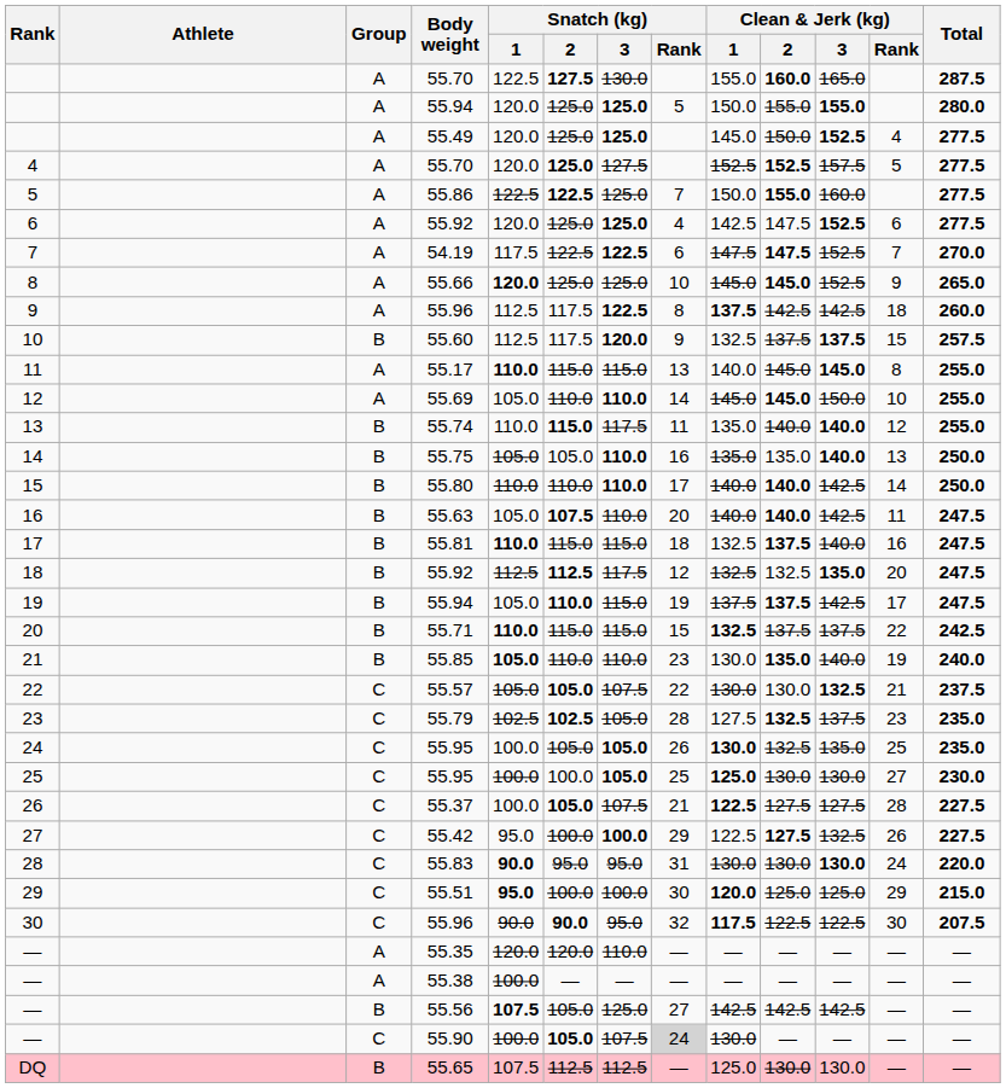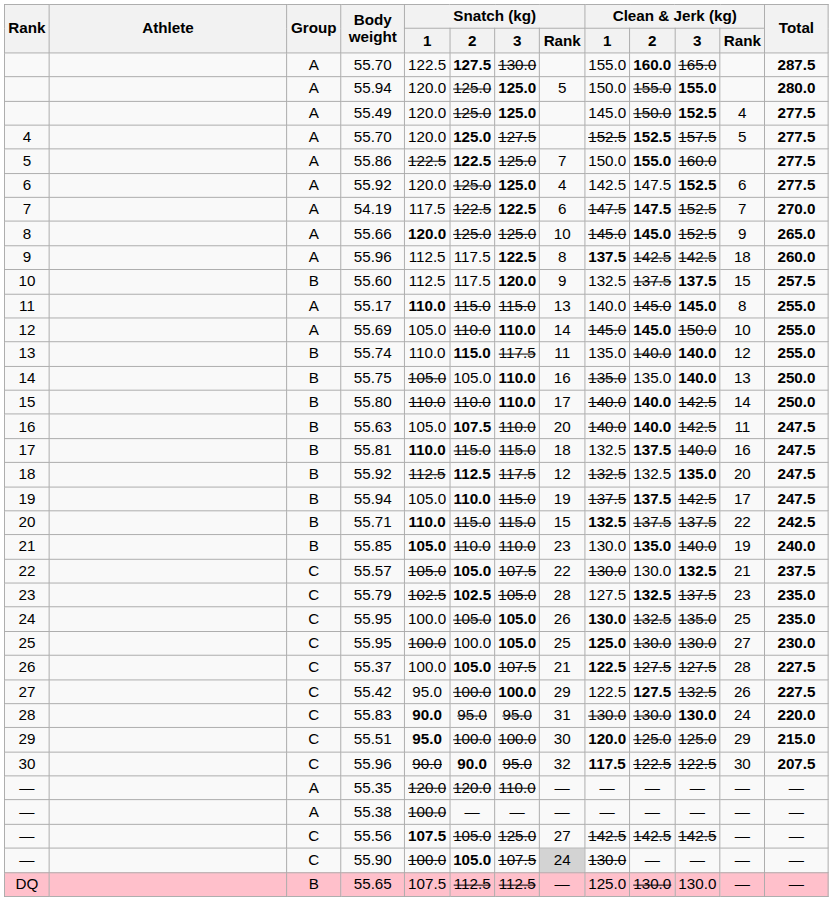 <table class = "wikitable" style="text-align:center;">
 <tr>
 <th rowspan=2 width=40>Rank</th>
 <th rowspan=2 width=250>Athlete</th>
 <th rowspan=2 width=50>Group</th>
 <th rowspan=2 width=60>Body weight</th>
 <th colspan=4>Snatch (kg)</th>
 <th colspan=4>Clean & Jerk (kg)</th>
 <th rowspan=2 width=60>Total</th>
 </tr>
 <tr>
 <th width=40>1</th>
 <th width=40>2</th>
 <th width=40>3</th>
 <th width=40>Rank</th>
 <th width=40>1</th>
 <th width=40>2</th>
 <th width=40>3</th>
 <th width=40>Rank</th>
 </tr>
 <tr>
 <td></td>
 <td align=left></td>
 <td>A</td>
 <td>55.70</td>
 <td>122.5</td>
 <td><strong>127.5</strong></td>
 <td><s>130.0 </s></td>
 <td></td>
 <td>155.0</td>
 <td><strong>160.0</strong></td>
 <td><s>165.0 </s></td>
 <td></td>
 <td><strong>287.5</strong></td>
 </tr>
 <tr>
 <td></td>
 <td align=left></td>
 <td>A</td>
 <td>55.94</td>
 <td>120.0</td>
 <td><s>125.0 </s></td>
 <td><strong>125.0</strong></td>
 <td>5</td>
 <td>150.0</td>
 <td><s>155.0 </s></td>
 <td><strong>155.0</strong></td>
 <td></td>
 <td><strong>280.0</strong></td>
 </tr>
 <tr>
 <td></td>
 <td align=left></td>
 <td>A</td>
 <td>55.49</td>
 <td>120.0</td>
 <td><s>125.0 </s></td>
 <td><strong>125.0</strong></td>
 <td></td>
 <td>145.0</td>
 <td><s>150.0 </s></td>
 <td><strong>152.5</strong></td>
 <td>4</td>
 <td><strong>277.5</strong></td>
 </tr>
 <tr>
 <td>4</td>
 <td align=left></td>
 <td>A</td>
 <td>55.70</td>
 <td>120.0</td>
 <td><strong>125.0</strong></td>
 <td><s>127.5 </s></td>
 <td></td>
 <td><s>152.5 </s></td>
 <td><strong>152.5</strong></td>
 <td><s>157.5 </s></td>
 <td>5</td>
 <td><strong>277.5</strong></td>
 </tr>
 <tr>
 <td>5</td>
 <td align=left></td>
 <td>A</td>
 <td>55.86</td>
 <td><s>122.5 </s></td>
 <td><strong>122.5</strong></td>
 <td><s>125.0 </s></td>
 <td>7</td>
 <td>150.0</td>
 <td><strong>155.0</strong></td>
 <td><s>160.0 </s></td>
 <td></td>
 <td><strong>277.5</strong></td>
 </tr>
 <tr>
 <td>6</td>
 <td align=left></td>
 <td>A</td>
 <td>55.92</td>
 <td>120.0</td>
 <td><s>125.0 </s></td>
 <td><strong>125.0</strong></td>
 <td>4</td>
 <td>142.5</td>
 <td>147.5</td>
 <td><strong>152.5</strong></td>
 <td>6</td>
 <td><strong>277.5</strong></td>
 </tr>
 <tr>
 <td>7</td>
 <td align=left></td>
 <td>A</td>
 <td>54.19</td>
 <td>117.5</td>
 <td><s>122.5 </s></td>
 <td><strong>122.5</strong></td>
 <td>6</td>
 <td><s>147.5 </s></td>
 <td><strong>147.5</strong></td>
 <td><s>152.5 </s></td>
 <td>7</td>
 <td><strong>270.0</strong></td>
 </tr>
 <tr>
 <td>8</td>
 <td align=left></td>
 <td>A</td>
 <td>55.66</td>
 <td><strong>120.0</strong></td>
 <td><s>125.0 </s></td>
 <td><s>125.0 </s></td>
 <td>10</td>
 <td><s>145.0 </s></td>
 <td><strong>145.0</strong></td>
 <td><s>152.5 </s></td>
 <td>9</td>
 <td><strong>265.0</strong></td>
 </tr>
 <tr>
 <td>9</td>
 <td align=left></td>
 <td>A</td>
 <td>55.96</td>
 <td>112.5</td>
 <td>117.5</td>
 <td><strong>122.5</strong></td>
 <td>8</td>
 <td><strong>137.5</strong></td>
 <td><s>142.5 </s></td>
 <td><s>142.5 </s></td>
 <td>18</td>
 <td><strong>260.0</strong></td>
 </tr>
 <tr>
 <td>10</td>
 <td align=left></td>
 <td>B</td>
 <td>55.60</td>
 <td>112.5</td>
 <td>117.5</td>
 <td><strong>120.0</strong></td>
 <td>9</td>
 <td>132.5</td>
 <td><s>137.5 </s></td>
 <td><strong>137.5</strong></td>
 <td>15</td>
 <td><strong>257.5</strong></td>
 </tr>
 <tr>
 <td>11</td>
 <td align=left></td>
 <td>A</td>
 <td>55.17</td>
 <td><strong>110.0</strong></td>
 <td><s>115.0 </s></td>
 <td><s>115.0 </s></td>
 <td>13</td>
 <td>140.0</td>
 <td><s>145.0 </s></td>
 <td><strong>145.0</strong></td>
 <td>8</td>
 <td><strong>255.0</strong></td>
 </tr>
 <tr>
 <td>12</td>
 <td align=left></td>
 <td>A</td>
 <td>55.69</td>
 <td>105.0</td>
 <td><s>110.0 </s></td>
 <td><strong>110.0</strong></td>
 <td>14</td>
 <td><s>145.0 </s></td>
 <td><strong>145.0</strong></td>
 <td><s>150.0 </s></td>
 <td>10</td>
 <td><strong>255.0</strong></td>
 </tr>
 <tr>
 <td>13</td>
 <td align=left></td>
 <td>B</td>
 <td>55.74</td>
 <td>110.0</td>
 <td><strong>115.0</strong></td>
 <td><s>117.5 </s></td>
 <td>11</td>
 <td>135.0</td>
 <td><s>140.0 </s></td>
 <td><strong>140.0</strong></td>
 <td>12</td>
 <td><strong>255.0</strong></td>
 </tr>
 <tr>
 <td>14</td>
 <td align=left></td>
 <td>B</td>
 <td>55.75</td>
 <td><s>105.0 </s></td>
 <td>105.0</td>
 <td><strong>110.0</strong></td>
 <td>16</td>
 <td><s>135.0 </s></td>
 <td>135.0</td>
 <td><strong>140.0</strong></td>
 <td>13</td>
 <td><strong>250.0</strong></td>
 </tr>
 <tr>
 <td>15</td>
 <td align=left></td>
 <td>B</td>
 <td>55.80</td>
 <td><s>110.0 </s></td>
 <td><s>110.0 </s></td>
 <td><strong>110.0</strong></td>
 <td>17</td>
 <td><s>140.0 </s></td>
 <td><strong>140.0</strong></td>
 <td><s>142.5 </s></td>
 <td>14</td>
 <td><strong>250.0</strong></td>
 </tr>
 <tr>
 <td>16</td>
 <td align=left></td>
 <td>B</td>
 <td>55.63</td>
 <td>105.0</td>
 <td><strong>107.5</strong></td>
 <td><s>110.0 </s></td>
 <td>20</td>
 <td><s>140.0 </s></td>
 <td><strong>140.0</strong></td>
 <td><s>142.5 </s></td>
 <td>11</td>
 <td><strong>247.5</strong></td>
 </tr>
 <tr>
 <td>17</td>
 <td align=left></td>
 <td>B</td>
 <td>55.81</td>
 <td><strong>110.0</strong></td>
 <td><s>115.0 </s></td>
 <td><s>115.0 </s></td>
 <td>18</td>
 <td>132.5</td>
 <td><strong>137.5</strong></td>
 <td><s>140.0 </s></td>
 <td>16</td>
 <td><strong>247.5</strong></td>
 </tr>
 <tr>
 <td>18</td>
 <td align=left></td>
 <td>B</td>
 <td>55.92</td>
 <td><s>112.5 </s></td>
 <td><strong>112.5</strong></td>
 <td><s>117.5 </s></td>
 <td>12</td>
 <td><s>132.5 </s></td>
 <td>132.5</td>
 <td><strong>135.0</strong></td>
 <td>20</td>
 <td><strong>247.5</strong></td>
 </tr>
 <tr>
 <td>19</td>
 <td align=left></td>
 <td>B</td>
 <td>55.94</td>
 <td>105.0</td>
 <td><strong>110.0</strong></td>
 <td><s>115.0 </s></td>
 <td>19</td>
 <td><s>137.5 </s></td>
 <td><strong>137.5</strong></td>
 <td><s>142.5 </s></td>
 <td>17</td>
 <td><strong>247.5</strong></td>
 </tr>
 <tr>
 <td>20</td>
 <td align=left></td>
 <td>B</td>
 <td>55.71</td>
 <td><strong>110.0</strong></td>
 <td><s>115.0 </s></td>
 <td><s>115.0 </s></td>
 <td>15</td>
 <td><strong>132.5</strong></td>
 <td><s>137.5 </s></td>
 <td><s>137.5 </s></td>
 <td>22</td>
 <td><strong>242.5</strong></td>
 </tr>
 <tr>
 <td>21</td>
 <td align=left></td>
 <td>B</td>
 <td>55.85</td>
 <td><strong>105.0</strong></td>
 <td><s>110.0 </s></td>
 <td><s>110.0 </s></td>
 <td>23</td>
 <td>130.0</td>
 <td><strong>135.0</strong></td>
 <td><s>140.0 </s></td>
 <td>19</td>
 <td><strong>240.0</strong></td>
 </tr>
 <tr>
 <td>22</td>
 <td align=left></td>
 <td>C</td>
 <td>55.57</td>
 <td><s>105.0 </s></td>
 <td><strong>105.0</strong></td>
 <td><s>107.5 </s></td>
 <td>22</td>
 <td><s>130.0 </s></td>
 <td>130.0</td>
 <td><strong>132.5</strong></td>
 <td>21</td>
 <td><strong>237.5</strong></td>
 </tr>
 <tr>
 <td>23</td>
 <td align=left></td>
 <td>C</td>
 <td>55.79</td>
 <td><s>102.5 </s></td>
 <td><strong>102.5</strong></td>
 <td><s>105.0 </s></td>
 <td>28</td>
 <td>127.5</td>
 <td><strong>132.5</strong></td>
 <td><s>137.5 </s></td>
 <td>23</td>
 <td><strong>235.0</strong></td>
 </tr>
 <tr>
 <td>24</td>
 <td align=left></td>
 <td>C</td>
 <td>55.95</td>
 <td>100.0</td>
 <td><s>105.0 </s></td>
 <td><strong>105.0</strong></td>
 <td>26</td>
 <td><strong>130.0</strong></td>
 <td><s>132.5 </s></td>
 <td><s>135.0 </s></td>
 <td>25</td>
 <td><strong>235.0</strong></td>
 </tr>
 <tr>
 <td>25</td>
 <td align=left></td>
 <td>C</td>
 <td>55.95</td>
 <td><s>100.0 </s></td>
 <td>100.0</td>
 <td><strong>105.0</strong></td>
 <td>25</td>
 <td><strong>125.0</strong></td>
 <td><s>130.0 </s></td>
 <td><s>130.0 </s></td>
 <td>27</td>
 <td><strong>230.0</strong></td>
 </tr>
 <tr>
 <td>26</td>
 <td align=left></td>
 <td>C</td>
 <td>55.37</td>
 <td>100.0</td>
 <td><strong>105.0</strong></td>
 <td><s>107.5 </s></td>
 <td>21</td>
 <td><strong>122.5</strong></td>
 <td><s>127.5 </s></td>
 <td><s>127.5 </s></td>
 <td>28</td>
 <td><strong>227.5</strong></td>
 </tr>
 <tr>
 <td>27</td>
 <td align=left></td>
 <td>C</td>
 <td>55.42</td>
 <td>95.0</td>
 <td><s>100.0 </s></td>
 <td><strong>100.0</strong></td>
 <td>29</td>
 <td>122.5</td>
 <td><strong>127.5</strong></td>
 <td><s>132.5 </s></td>
 <td>26</td>
 <td><strong>227.5</strong></td>
 </tr>
 <tr>
 <td>28</td>
 <td align=left></td>
 <td>C</td>
 <td>55.83</td>
 <td><strong>90.0</strong></td>
 <td><s>95.0 </s></td>
 <td><s>95.0 </s></td>
 <td>31</td>
 <td><s>130.0 </s></td>
 <td><s>130.0 </s></td>
 <td><strong>130.0</strong></td>
 <td>24</td>
 <td><strong>220.0</strong></td>
 </tr>
 <tr>
 <td>29</td>
 <td align=left></td>
 <td>C</td>
 <td>55.51</td>
 <td><strong>95.0</strong></td>
 <td><s>100.0 </s></td>
 <td><s>100.0 </s></td>
 <td>30</td>
 <td><strong>120.0</strong></td>
 <td><s>125.0 </s></td>
 <td><s>125.0 </s></td>
 <td>29</td>
 <td><strong>215.0</strong></td>
 </tr>
 <tr>
 <td>30</td>
 <td align=left></td>
 <td>C</td>
 <td>55.96</td>
 <td><s>90.0 </s></td>
 <td><strong>90.0</strong></td>
 <td><s>95.0 </s></td>
 <td>32</td>
 <td><strong>117.5</strong></td>
 <td><s>122.5 </s></td>
 <td><s>122.5 </s></td>
 <td>30</td>
 <td><strong>207.5</strong></td>
 </tr>
 <tr>
 <td>—</td>
 <td align=left></td>
 <td>A</td>
 <td>55.35</td>
 <td><s>120.0 </s></td>
 <td><s>120.0 </s></td>
 <td><s>110.0 </s></td>
 <td>—</td>
 <td>—</td>
 <td>—</td>
 <td>—</td>
 <td>—</td>
 <td>—</td>
 </tr>
 <tr>
 <td>—</td>
 <td align=left></td>
 <td>A</td>
 <td>55.38</td>
 <td><s>100.0 </s></td>
 <td>—</td>
 <td>—</td>
 <td>—</td>
 <td>—</td>
 <td>—</td>
 <td>—</td>
 <td>—</td>
 <td>—</td>
 </tr>
 <tr>
 <td>—</td>
 <td align=left></td>
-<td>B</td>
+<td>C</td>
 <td>55.56</td>
 <td><strong>107.5</strong></td>
 <td><s>105.0 </s></td>
 <td><s>125.0 </s></td>
 <td>27</td>
 <td><s>142.5 </s></td>
 <td><s>142.5 </s></td>
 <td><s>142.5 </s></td>
 <td>—</td>
 <td>—</td>
 </tr>
 <tr>
 <td>—</td>
 <td align=left></td>
 <td>C</td>
 <td>55.90</td>
 <td><s>100.0 </s></td>
 <td><strong>105.0</strong></td>
 <td><s>107.5 </s></td>
 <td style="background: lightgrey;">24</td>
 <td><s>130.0 </s></td>
 <td>—</td>
 <td>—</td>
 <td>—</td>
 <td>—</td>
 </tr>
 <tr bgcolor=pink>
 <td>DQ</td>
 <td align=left></td>
 <td>B</td>
 <td>55.65</td>
 <td>107.5</td>
 <td><s>112.5 </s></td>
 <td><s>112.5 </s></td>
 <td>—</td>
 <td>125.0</td>
 <td><s>130.0 </s></td>
 <td>130.0</td>
 <td>—</td>
 <td>—</td>
 </tr>
 </table>
